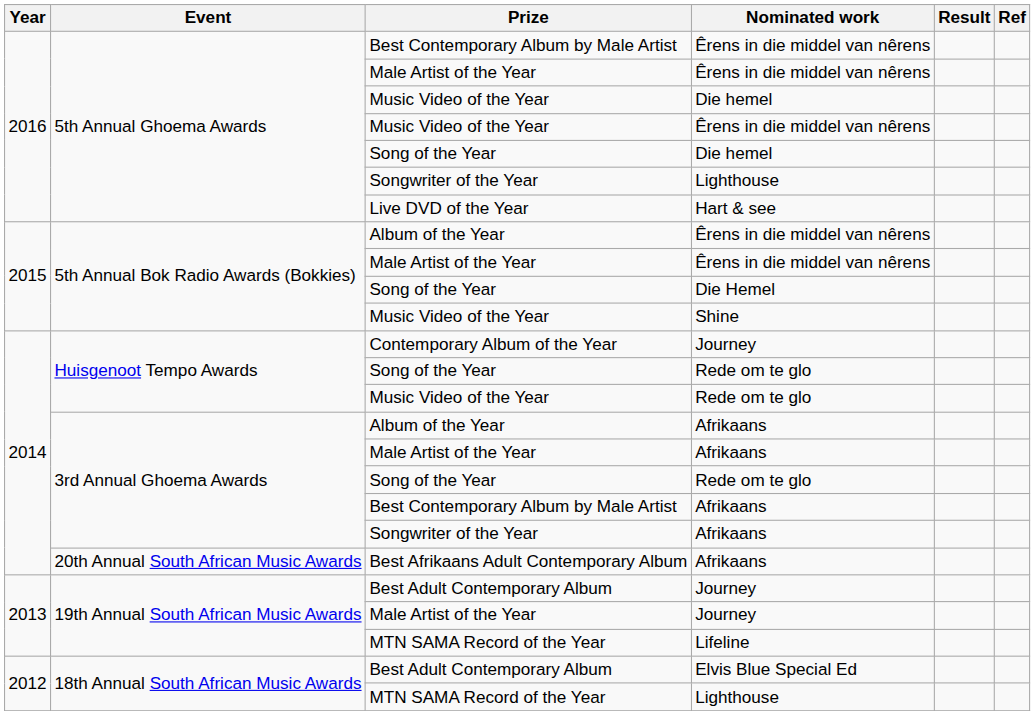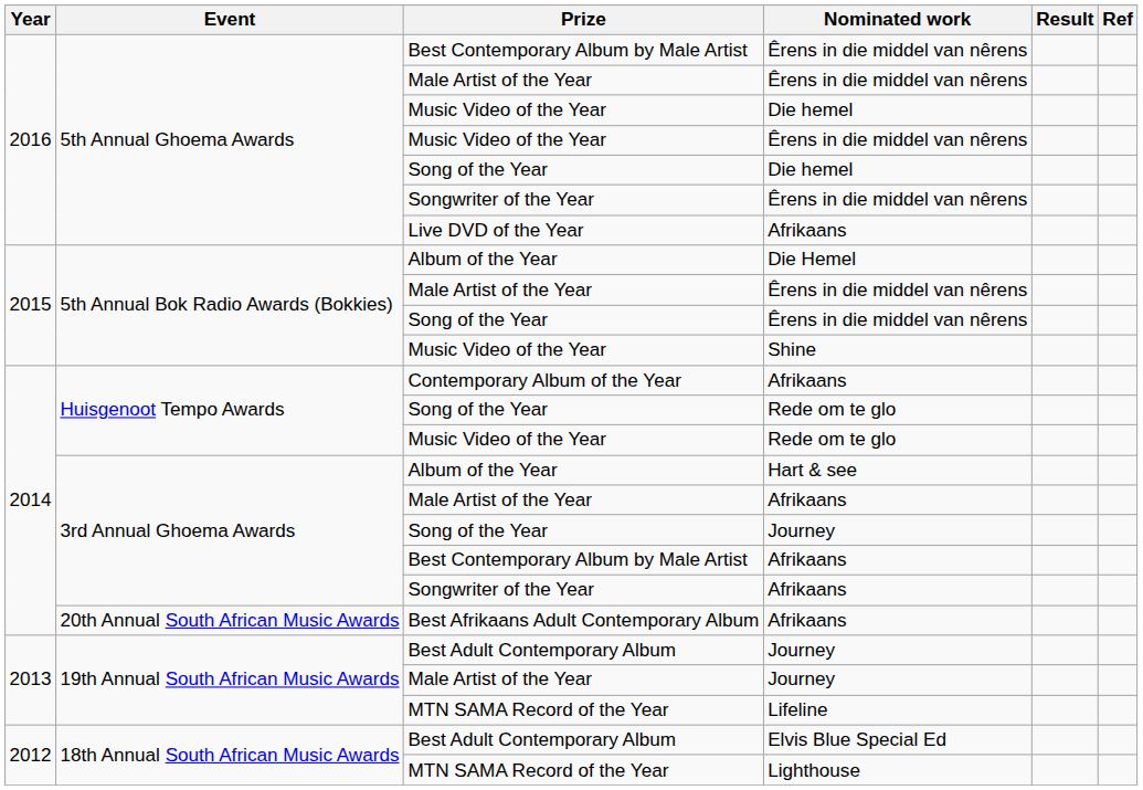 <table class = "wikitable sortable">
 <tr>
 <th>Year</th>
 <th>Event</th>
 <th>Prize</th>
 <th>Nominated work</th>
 <th>Result</th>
 <th>Ref</th>
 </tr>
 <tr>
 <td rowspan="7">2016</td>
 <td rowspan="7">5th Annual Ghoema Awards</td>
 <td>Best Contemporary Album by Male Artist</td>
 <td>Êrens in die middel van nêrens</td>
 <td></td>
 <td></td>
 </tr>
 <tr>
 <td>Male Artist of the Year</td>
 <td>Êrens in die middel van nêrens</td>
 <td></td>
 <td></td>
 </tr>
 <tr>
 <td>Music Video of the Year</td>
 <td>Die hemel</td>
 <td></td>
 <td></td>
 </tr>
 <tr>
 <td>Music Video of the Year</td>
 <td>Êrens in die middel van nêrens</td>
 <td></td>
 <td></td>
 </tr>
 <tr>
 <td>Song of the Year</td>
 <td>Die hemel</td>
 <td></td>
 <td></td>
 </tr>
 <tr>
 <td>Songwriter of the Year</td>
-<td>Lighthouse</td>
+<td>Êrens in die middel van nêrens</td>
 <td></td>
 <td></td>
 </tr>
 <tr>
 <td>Live DVD of the Year</td>
-<td>Hart & see</td>
+<td>Afrikaans</td>
 <td></td>
 <td></td>
 </tr>
 <tr>
 <td rowspan="4">2015</td>
 <td rowspan="4">5th Annual Bok Radio Awards (Bokkies)</td>
 <td>Album of the Year</td>
-<td>Êrens in die middel van nêrens</td>
+<td>Die Hemel</td>
 <td></td>
 <td></td>
 </tr>
 <tr>
 <td>Male Artist of the Year</td>
 <td>Êrens in die middel van nêrens</td>
 <td></td>
 <td></td>
 </tr>
 <tr>
 <td>Song of the Year</td>
-<td>Die Hemel</td>
+<td>Êrens in die middel van nêrens</td>
 <td></td>
 <td></td>
 </tr>
 <tr>
 <td>Music Video of the Year</td>
 <td>Shine</td>
 <td></td>
 <td></td>
 </tr>
 <tr>
 <td rowspan="9">2014</td>
 <td rowspan="3"><a href='#'>Huisgenoot</a> Tempo Awards</td>
 <td>Contemporary Album of the Year</td>
-<td>Journey</td>
+<td>Afrikaans</td>
 <td></td>
 <td></td>
 </tr>
 <tr>
 <td>Song of the Year</td>
 <td>Rede om te glo</td>
 <td></td>
 <td></td>
 </tr>
 <tr>
 <td>Music Video of the Year</td>
 <td>Rede om te glo</td>
 <td></td>
 <td></td>
 </tr>
 <tr>
 <td rowspan="5">3rd Annual Ghoema Awards</td>
 <td>Album of the Year</td>
-<td>Afrikaans</td>
+<td>Hart & see</td>
 <td></td>
 <td></td>
 </tr>
 <tr>
 <td>Male Artist of the Year</td>
 <td>Afrikaans</td>
 <td></td>
 <td></td>
 </tr>
 <tr>
 <td>Song of the Year</td>
-<td>Rede om te glo</td>
+<td>Journey</td>
 <td></td>
 <td></td>
 </tr>
 <tr>
 <td>Best Contemporary Album by Male Artist</td>
 <td>Afrikaans</td>
 <td></td>
 <td></td>
 </tr>
 <tr>
 <td>Songwriter of the Year</td>
 <td>Afrikaans</td>
 <td></td>
 <td></td>
 </tr>
 <tr>
 <td rowspan="1">20th Annual <a href='#'>South African Music Awards</a></td>
 <td>Best Afrikaans Adult Contemporary Album</td>
 <td>Afrikaans</td>
 <td></td>
 <td></td>
 </tr>
 <tr>
 <td rowspan="3">2013</td>
 <td rowspan="3">19th Annual <a href='#'>South African Music Awards</a></td>
 <td>Best Adult Contemporary Album</td>
 <td>Journey</td>
 <td></td>
 <td></td>
 </tr>
 <tr>
 <td>Male Artist of the Year</td>
 <td>Journey</td>
 <td></td>
 <td></td>
 </tr>
 <tr>
 <td>MTN SAMA Record of the Year</td>
 <td>Lifeline</td>
 <td></td>
 <td></td>
 </tr>
 <tr>
 <td rowspan="2">2012</td>
 <td rowspan="2">18th Annual <a href='#'>South African Music Awards</a></td>
 <td>Best Adult Contemporary Album</td>
 <td>Elvis Blue Special Ed</td>
 <td></td>
 <td></td>
 </tr>
 <tr>
 <td>MTN SAMA Record of the Year</td>
 <td>Lighthouse</td>
 <td></td>
 <td></td>
 </tr>
 </table>
